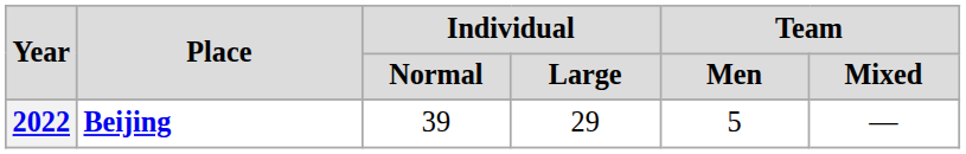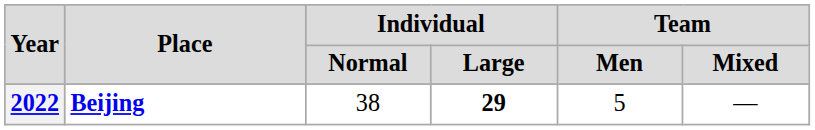 <table class="wikitable plainrowheaders" style="background:#fff; font-size:86%; line-height:16px; border:gray solid 1px; border-collapse:collapse;">
 <tr style="background:#ccc; text-align:center;">
 <th scope="col" rowspan="2" style="background:#dcdcdc; width:25px;">Year</th>
 <th scope="col" rowspan="2" style="background:#dcdcdc; width:130px;">Place</th>
 <th scope="col" colspan="2" style="background:#dcdcdc; width:130px;">Individual</th>
 <th scope="col" colspan="2" style="background:#dcdcdc; width:130px;">Team</th>
 </tr>
 <tr>
 <th scope="col" style="background:#dcdcdc; width:65px;">Normal</th>
 <th scope="col" style="background:#dcdcdc; width:65px;">Large</th>
 <th scope="col" style="background:#dcdcdc; width:65px;">Men</th>
 <th scope="col" style="background:#dcdcdc; width:65px;">Mixed</th>
 </tr>
 <tr>
 <th scope=row align=center><a href='#'>2022</a></th>
 <td align=left><strong> <a href='#'>Beijing</a></strong></td>
-<td align=center>39</td>
-<td align=center>29</td>
+<td align=center>38</td>
+<td align=center><strong>29</strong></td>
 <td align=center>5</td>
 <td align=center>—</td>
 </tr>
 </table>
